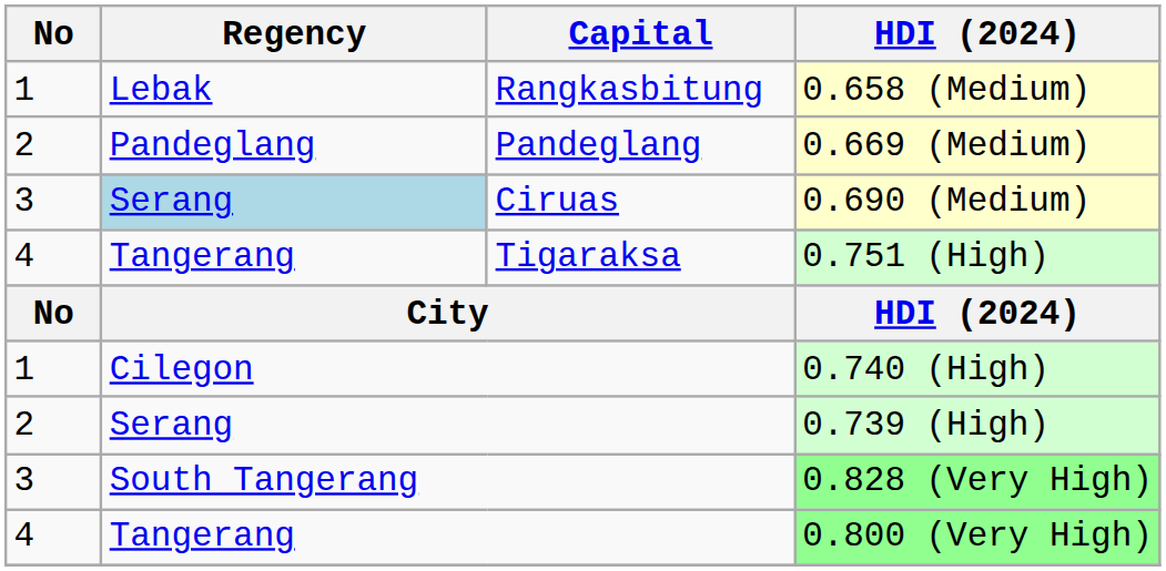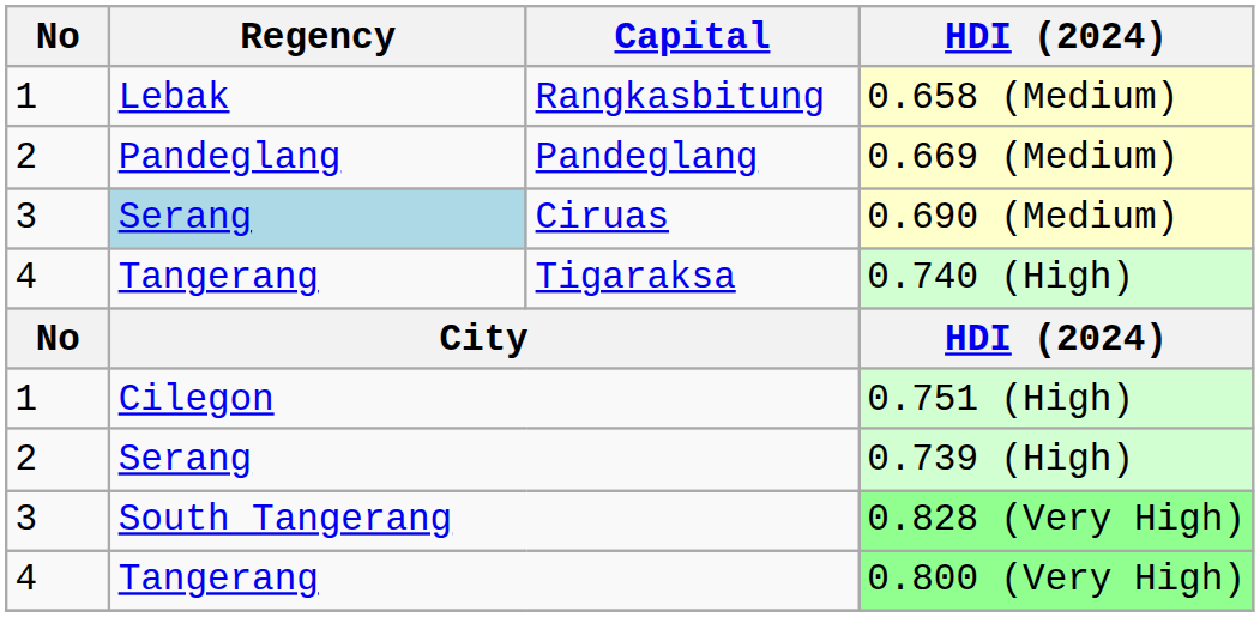 <table class="wikitable sortable">
 <tr>
 <th width="30">No</th>
 <th width="140">Regency</th>
 <th width="110"><a href='#'>Capital</a></th>
 <th><a href='#'>HDI</a> (2024)</th>
 </tr>
 <tr>
 <td>1</td>
 <td><a href='#'>Lebak</a></td>
 <td><a href='#'>Rangkasbitung</a></td>
 <td style="background-color:#FFFFCC">0.658 (Medium)</td>
 </tr>
 <tr>
 <td>2</td>
 <td><a href='#'>Pandeglang</a></td>
 <td><a href='#'>Pandeglang</a></td>
 <td style="background-color:#FFFFCC">0.669 (Medium)</td>
 </tr>
 <tr>
 <td>3</td>
 <td style="background: lightblue;"><a href='#'>Serang</a></td>
 <td><a href='#'>Ciruas</a></td>
 <td style="background-color:#FFFFCC">0.690 (Medium)</td>
 </tr>
 <tr>
 <td>4</td>
 <td><a href='#'>Tangerang</a></td>
 <td><a href='#'>Tigaraksa</a></td>
-<td style="background-color:#D2FFD2">0.751 (High)</td>
+<td style="background-color:#D2FFD2">0.740 (High)</td>
 </tr>
 <tr>
 <th>No</th>
 <th colspan="2">City</th>
 <th><a href='#'>HDI</a> (2024)</th>
 </tr>
 <tr>
 <td>1</td>
 <td colspan="2"><a href='#'>Cilegon</a></td>
-<td style="background-color:#D2FFD2">0.740 (High)</td>
+<td style="background-color:#D2FFD2">0.751 (High)</td>
 </tr>
 <tr>
 <td>2</td>
 <td colspan="2"><a href='#'>Serang</a></td>
 <td style="background-color:#D2FFD2">0.739 (High)</td>
 </tr>
 <tr>
 <td>3</td>
 <td colspan="2"><a href='#'>South Tangerang</a></td>
 <td style="background-color:#90FF90">0.828 (Very High)</td>
 </tr>
 <tr>
 <td>4</td>
 <td colspan="2"><a href='#'>Tangerang</a></td>
 <td style="background-color:#90FF90">0.800 (Very High)</td>
 </tr>
 <tr>
 </tr>
 </table>
